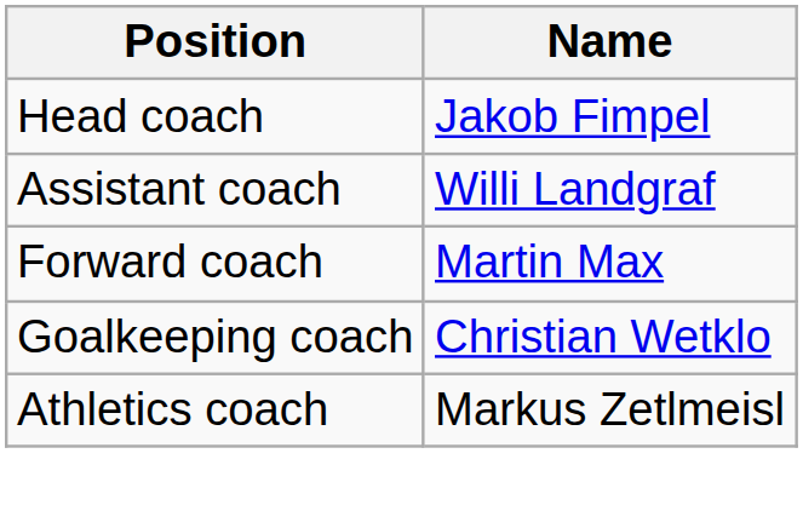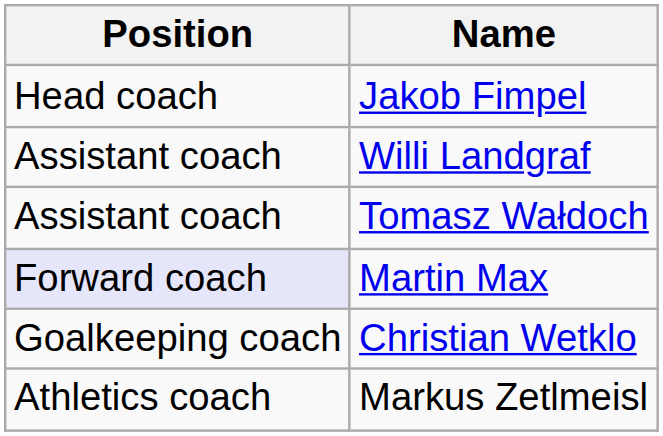 <table class="wikitable">
 <tr>
 <th>Position</th>
 <th>Name</th>
 </tr>
 <tr>
 <td>Head coach</td>
 <td> <a href='#'>Jakob Fimpel</a></td>
 </tr>
 <tr>
 <td>Assistant coach</td>
 <td> <a href='#'>Willi Landgraf</a></td>
 </tr>
 <tr>
-<td>Forward coach</td>
+<td>Assistant coach</td>
+<td> <a href='#'>Tomasz Wałdoch</a></td>
+</tr>
+<tr>
+<td style="background: lavender;">Forward coach</td>
 <td> <a href='#'>Martin Max</a></td>
 </tr>
 <tr>
 <td>Goalkeeping coach</td>
 <td> <a href='#'>Christian Wetklo</a></td>
 </tr>
 <tr>
 <td>Athletics coach</td>
 <td> Markus Zetlmeisl</td>
 </tr>
 </table>
